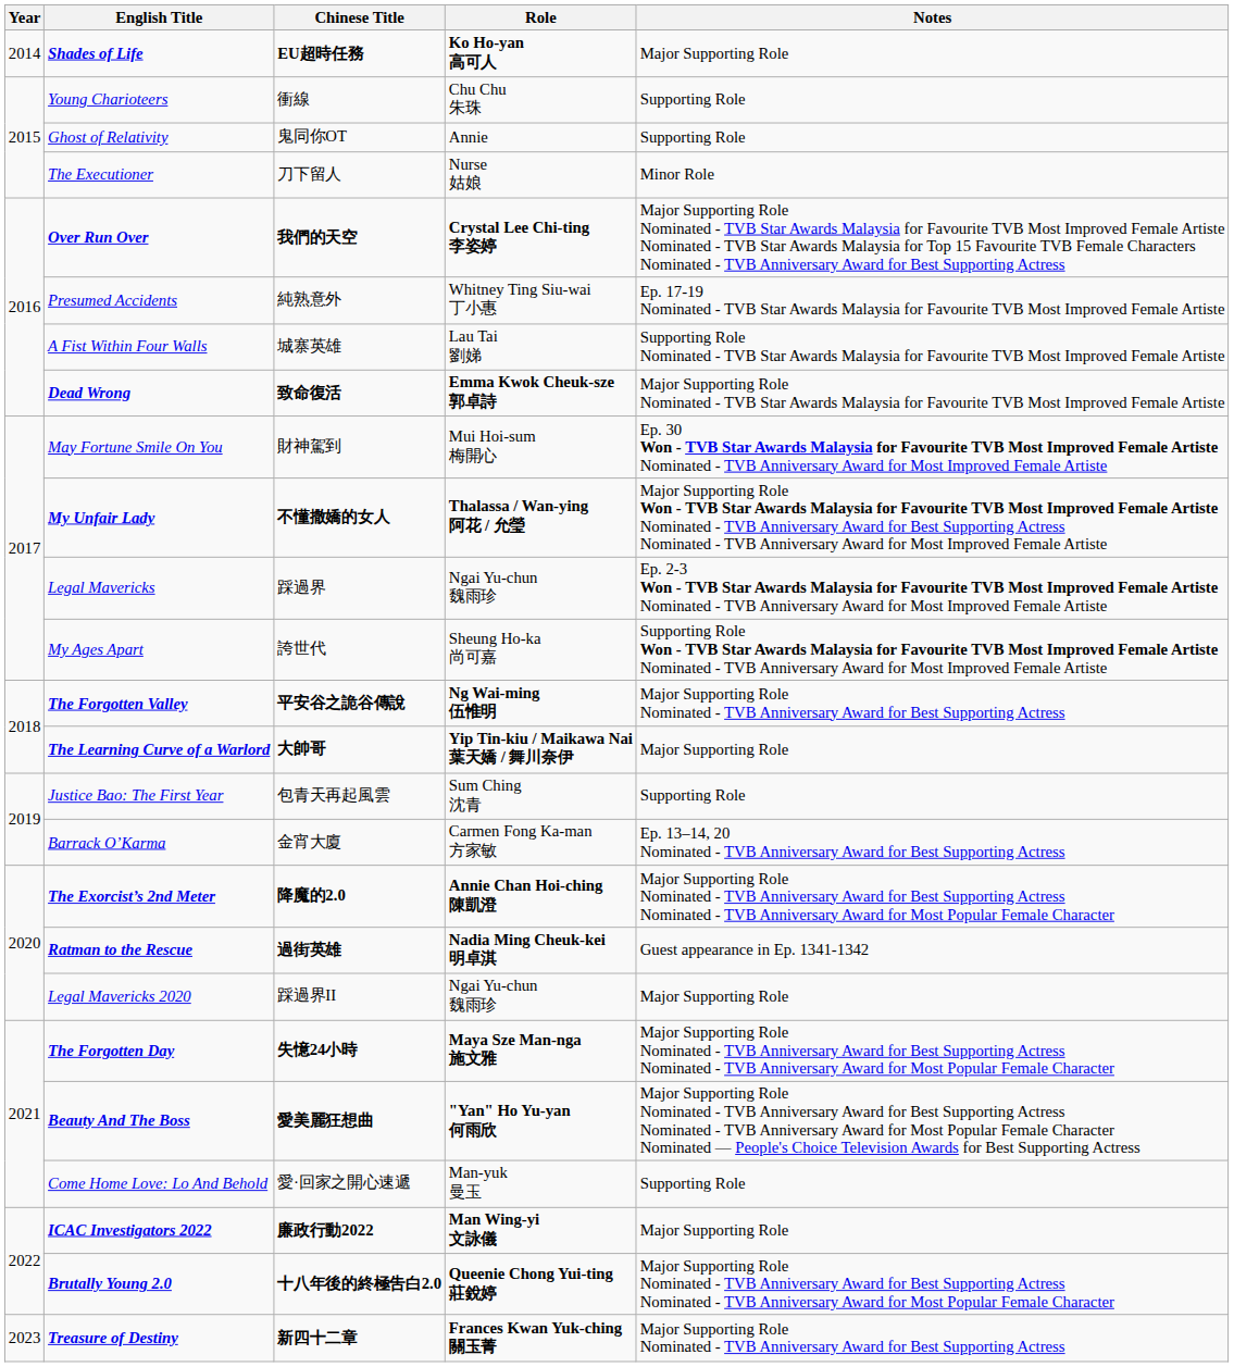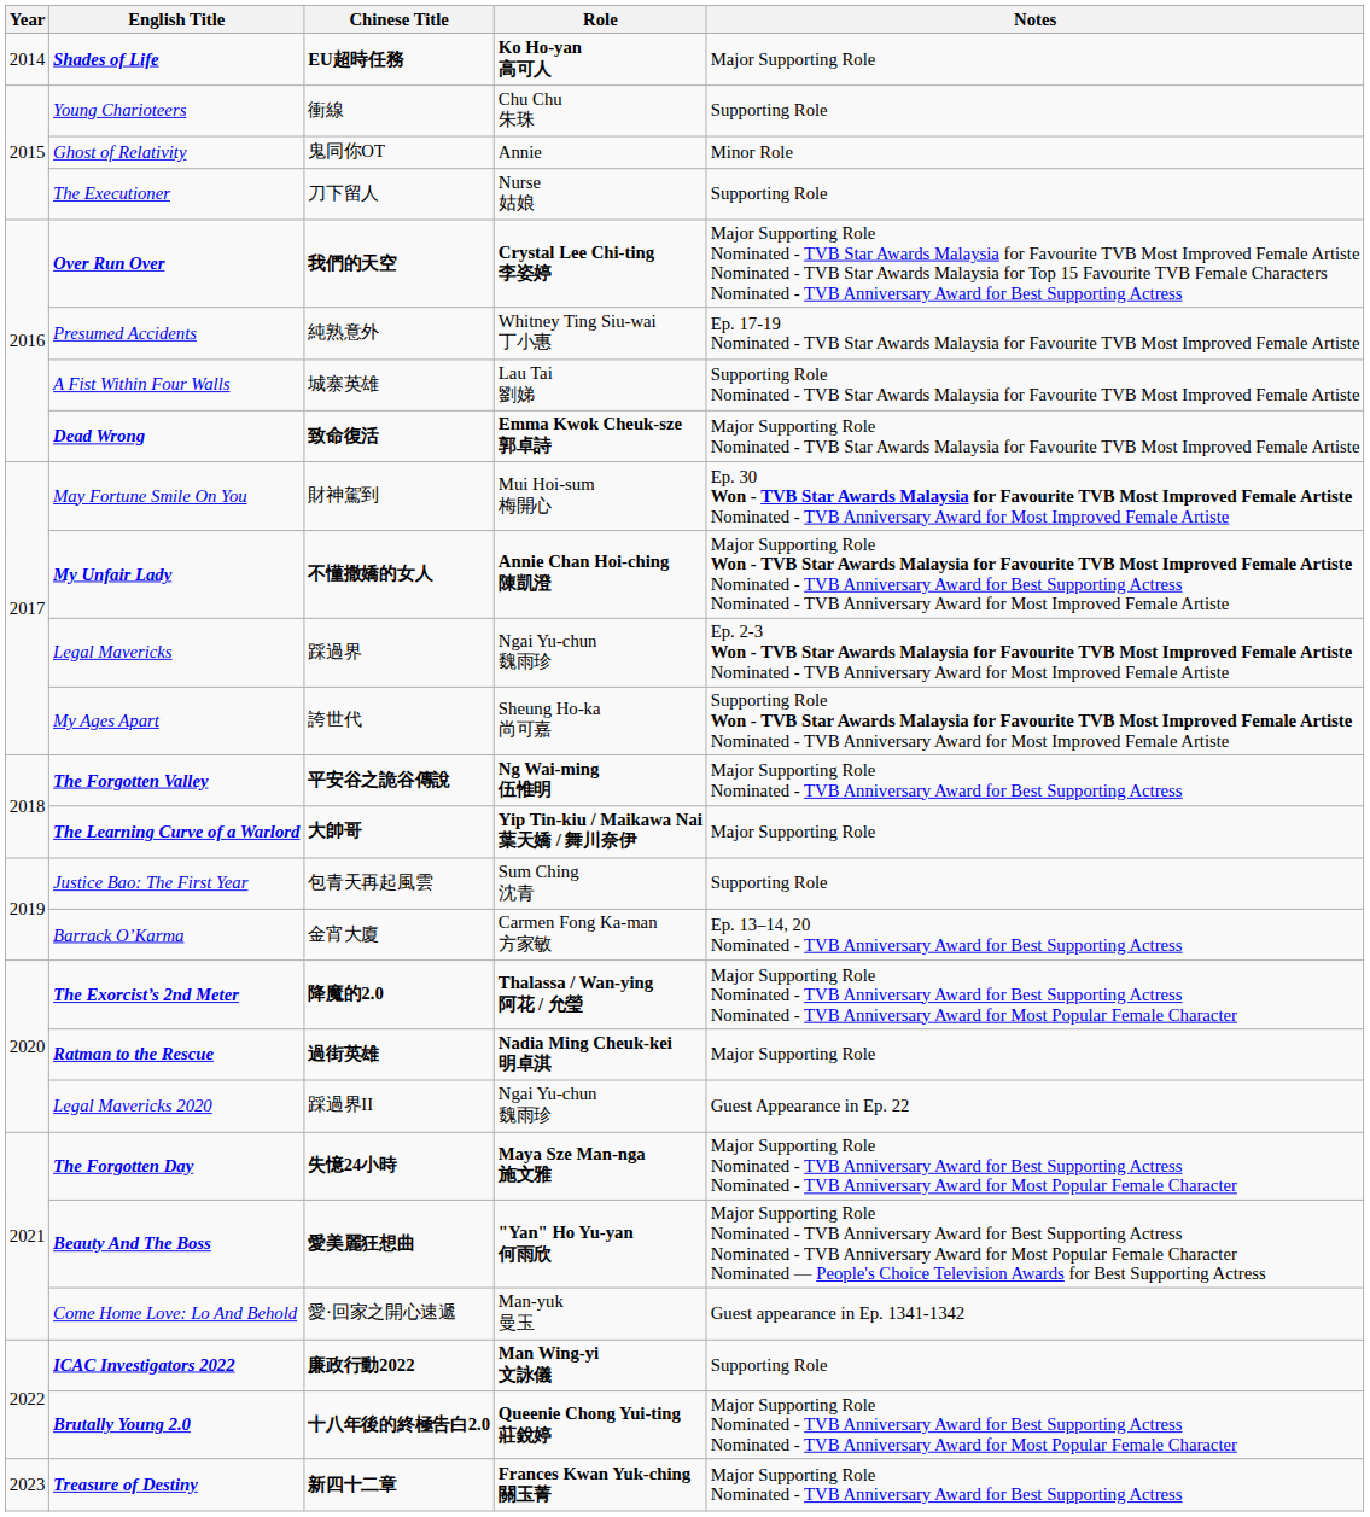 <table class="wikitable sortable">
 <tr>
 <th>Year</th>
 <th>English Title</th>
 <th>Chinese Title</th>
 <th>Role</th>
 <th>Notes</th>
 </tr>
 <tr>
 <td>2014</td>
 <td><strong><em><a href='#'>Shades of Life</a></em></strong></td>
 <td><strong> EU超時任務</strong></td>
 <td><strong> Ko Ho-yan <br>高可人</strong></td>
 <td>Major Supporting Role</td>
 </tr>
 <tr>
 <td rowspan=3>2015</td>
 <td><em><a href='#'>Young Charioteers</a></em></td>
 <td>衝線</td>
 <td>Chu Chu <br>朱珠</td>
 <td>Supporting Role</td>
 </tr>
 <tr>
 <td><em><a href='#'>Ghost of Relativity</a></em></td>
 <td>鬼同你OT</td>
 <td>Annie</td>
-<td>Supporting Role</td>
+<td>Minor Role</td>
 </tr>
 <tr>
 <td><em><a href='#'>The Executioner</a></em></td>
 <td>刀下留人</td>
 <td>Nurse <br>姑娘</td>
-<td>Minor Role</td>
+<td>Supporting Role</td>
 </tr>
 <tr>
 <td rowspan="4">2016</td>
 <td><strong><em><a href='#'>Over Run Over</a></em></strong></td>
 <td><strong>我們的天空</strong></td>
 <td><strong> Crystal Lee Chi-ting <br>李姿婷</strong></td>
 <td>Major Supporting Role<br>Nominated - <a href='#'>TVB Star Awards Malaysia</a> for Favourite TVB Most Improved Female Artiste <br> Nominated - TVB Star Awards Malaysia for Top 15 Favourite TVB Female Characters <br>  Nominated - <a href='#'>TVB Anniversary Award for Best Supporting Actress</a></td>
 </tr>
 <tr>
 <td><em><a href='#'>Presumed Accidents</a></em></td>
 <td>純熟意外</td>
 <td>Whitney Ting Siu-wai <br>丁小惠</td>
 <td>Ep. 17-19<br>Nominated - TVB Star Awards Malaysia for Favourite TVB Most Improved Female Artiste</td>
 </tr>
 <tr>
 <td><em><a href='#'>A Fist Within Four Walls</a></em></td>
 <td>城寨英雄</td>
 <td>Lau Tai <br>劉娣</td>
 <td>Supporting Role<br>Nominated - TVB Star Awards Malaysia for Favourite TVB Most Improved Female Artiste</td>
 </tr>
 <tr>
 <td><strong><em><a href='#'>Dead Wrong</a></em></strong></td>
 <td><strong>致命復活</strong></td>
 <td><strong> Emma Kwok Cheuk-sze <br>郭卓詩</strong></td>
 <td>Major Supporting Role<br>Nominated - TVB Star Awards Malaysia for Favourite TVB Most Improved Female Artiste</td>
 </tr>
 <tr>
 <td rowspan=4>2017</td>
 <td><em><a href='#'>May Fortune Smile On You</a></em></td>
 <td>財神駕到</td>
 <td>Mui Hoi-sum <br>梅開心</td>
 <td>Ep. 30<br><strong> Won - <a href='#'>TVB Star Awards Malaysia</a> for Favourite TVB Most Improved Female Artiste </strong><br>Nominated - <a href='#'>TVB Anniversary Award for Most Improved Female Artiste</a></td>
 </tr>
 <tr>
 <td><strong><em><a href='#'>My Unfair Lady</a></em></strong></td>
 <td><strong>不懂撒嬌的女人</strong></td>
-<td><strong> Thalassa / Wan-ying <br>阿花 / 允瑩</strong></td>
+<td><strong> Annie Chan Hoi-ching <br>陳凱澄</strong></td>
 <td>Major Supporting Role<br> <strong> Won - TVB Star Awards Malaysia for Favourite TVB Most Improved Female Artiste </strong> <br>Nominated - <a href='#'>TVB Anniversary Award for Best Supporting Actress</a><br>Nominated - TVB Anniversary Award for Most Improved Female Artiste</td>
 </tr>
 <tr>
 <td><em><a href='#'>Legal Mavericks</a></em></td>
 <td>踩過界</td>
 <td>Ngai Yu-chun <br>魏雨珍</td>
 <td>Ep. 2-3<br><strong> Won - TVB Star Awards Malaysia for Favourite TVB Most Improved Female Artiste </strong><br>Nominated - TVB Anniversary Award for Most Improved Female Artiste</td>
 </tr>
 <tr>
 <td><em><a href='#'>My Ages Apart</a></em></td>
 <td>誇世代</td>
 <td>Sheung Ho-ka <br>尚可嘉</td>
 <td>Supporting Role<br><strong> Won - TVB Star Awards Malaysia for Favourite TVB Most Improved Female Artiste </strong><br>Nominated - TVB Anniversary Award for Most Improved Female Artiste</td>
 </tr>
 <tr>
 <td rowspan="2">2018</td>
 <td><strong><em><a href='#'>The Forgotten Valley</a></em></strong></td>
 <td><strong>平安谷之詭谷傳說</strong></td>
 <td><strong> Ng Wai-ming <br>伍惟明</strong></td>
 <td>Major Supporting Role<br>Nominated - <a href='#'>TVB Anniversary Award for Best Supporting Actress</a></td>
 </tr>
 <tr>
 <td><strong><em><a href='#'>The Learning Curve of a Warlord</a></em></strong></td>
 <td><strong>大帥哥</strong></td>
 <td><strong> Yip Tin-kiu / Maikawa Nai <br>葉天嬌 / 舞川奈伊</strong></td>
 <td>Major Supporting Role</td>
 </tr>
 <tr>
 <td rowspan="2">2019</td>
 <td><em><a href='#'>Justice Bao: The First Year</a></em></td>
 <td>包青天再起風雲</td>
 <td>Sum Ching <br>沈青</td>
 <td>Supporting Role</td>
 </tr>
 <tr>
 <td><em><a href='#'>Barrack O’Karma</a></em></td>
 <td>金宵大廈</td>
 <td>Carmen Fong Ka-man <br>方家敏</td>
 <td>Ep. 13–14, 20<br>Nominated - <a href='#'>TVB Anniversary Award for Best Supporting Actress</a></td>
 </tr>
 <tr>
 <td rowspan="3">2020</td>
 <td><strong><em><a href='#'>The Exorcist’s 2nd Meter</a></em></strong></td>
 <td><strong> 降魔的2.0 </strong></td>
-<td><strong> Annie Chan Hoi-ching <br>陳凱澄</strong></td>
+<td><strong> Thalassa / Wan-ying <br>阿花 / 允瑩</strong></td>
 <td>Major Supporting Role <br>Nominated - <a href='#'>TVB Anniversary Award for Best Supporting Actress</a><br>Nominated - <a href='#'>TVB Anniversary Award for Most Popular Female Character</a></td>
 </tr>
 <tr>
 <td><strong><em><a href='#'>Ratman to the Rescue</a></em></strong></td>
 <td><strong>過街英雄</strong></td>
 <td><strong> Nadia Ming Cheuk-kei <br>明卓淇</strong></td>
-<td>Guest appearance in Ep. 1341-1342</td>
+<td>Major Supporting Role</td>
 </tr>
 <tr>
 <td><em><a href='#'>Legal Mavericks 2020</a></em></td>
 <td>踩過界II</td>
 <td>Ngai Yu-chun <br>魏雨珍</td>
-<td>Major Supporting Role</td>
+<td>Guest Appearance in Ep. 22</td>
 </tr>
 <tr>
 <td rowspan="3">2021</td>
 <td><strong><em><a href='#'>The Forgotten Day</a></em></strong></td>
 <td><strong>失憶24小時</strong></td>
 <td><strong> Maya Sze Man-nga <br>施文雅</strong></td>
 <td>Major Supporting Role <br>Nominated - <a href='#'>TVB Anniversary Award for Best Supporting Actress</a><br>Nominated - <a href='#'>TVB Anniversary Award for Most Popular Female Character</a></td>
 </tr>
 <tr>
 <td><strong><em><a href='#'>Beauty And The Boss</a></em></strong></td>
 <td><strong>愛美麗狂想曲</strong></td>
 <td><strong> "Yan" Ho Yu-yan <br>何雨欣</strong></td>
 <td>Major Supporting Role <br>Nominated - TVB Anniversary Award for Best Supporting Actress<br>Nominated - TVB Anniversary Award for Most Popular Female Character<br>Nominated — <a href='#'>People's Choice Television Awards</a> for Best Supporting Actress</td>
 </tr>
 <tr>
 <td><em><a href='#'>Come Home Love: Lo And Behold</a></em></td>
 <td>愛·回家之開心速遞</td>
 <td>Man-yuk <br> 曼玉</td>
-<td>Supporting Role</td>
+<td>Guest appearance in Ep. 1341-1342</td>
 </tr>
 <tr>
 <td rowspan="2">2022</td>
 <td><strong><em><a href='#'>ICAC Investigators 2022</a></em></strong></td>
 <td><strong>廉政行動2022</strong></td>
 <td><strong>Man Wing-yi <br> 文詠儀</strong></td>
-<td>Major Supporting Role</td>
+<td>Supporting Role</td>
 </tr>
 <tr>
 <td><strong><em><a href='#'>Brutally Young 2.0</a></em></strong></td>
 <td><strong>十八年後的終極吿白2.0</strong></td>
 <td><strong> Queenie Chong Yui-ting <br>莊銳婷</strong></td>
 <td>Major Supporting Role <br>Nominated - <a href='#'>TVB Anniversary Award for Best Supporting Actress</a><br>Nominated - <a href='#'>TVB Anniversary Award for Most Popular Female Character</a></td>
 </tr>
 <tr>
 <td>2023</td>
 <td><strong><em><a href='#'>Treasure of Destiny</a></em></strong></td>
 <td><strong>新四十二章</strong></td>
 <td><strong>Frances Kwan Yuk-ching <br>關玉菁</strong></td>
 <td>Major Supporting Role <br>Nominated - <a href='#'>TVB Anniversary Award for Best Supporting Actress</a></td>
 </tr>
 </table>
